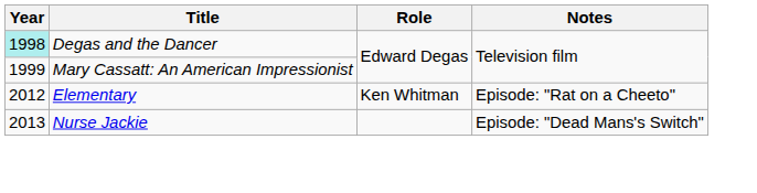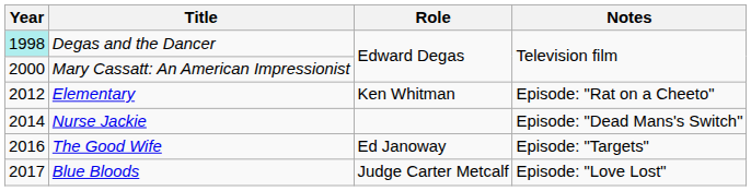 <table class="wikitable sortable">
 <tr>
 <th>Year</th>
 <th>Title</th>
 <th>Role</th>
 <th>Notes</th>
 </tr>
 <tr>
 <td style="background: paleturquoise;">1998</td>
 <td><em>Degas and the Dancer</em></td>
 <td rowspan="2">Edward Degas</td>
 <td rowspan="2">Television film</td>
 </tr>
 <tr>
-<td>1999</td>
+<td>2000</td>
 <td><em>Mary Cassatt: An American Impressionist</em></td>
 </tr>
 <tr>
 <td>2012</td>
 <td><a href='#'><em>Elementary</em></a></td>
 <td>Ken Whitman</td>
 <td>Episode: "Rat on a Cheeto"</td>
 </tr>
 <tr>
-<td>2013</td>
+<td>2014</td>
 <td><em><a href='#'>Nurse Jackie</a></em></td>
 <td></td>
 <td>Episode: "Dead Mans's Switch"</td>
 </tr>
+<tr>
+<td>2016</td>
+<td><em><a href='#'>The Good Wife</a></em></td>
+<td>Ed Janoway</td>
+<td>Episode: "Targets"</td>
+</tr>
+<tr>
+<td>2017</td>
+<td><a href='#'><em>Blue Bloods</em></a></td>
+<td>Judge Carter Metcalf</td>
+<td>Episode: "Love Lost"</td>
+</tr>
 </table>
